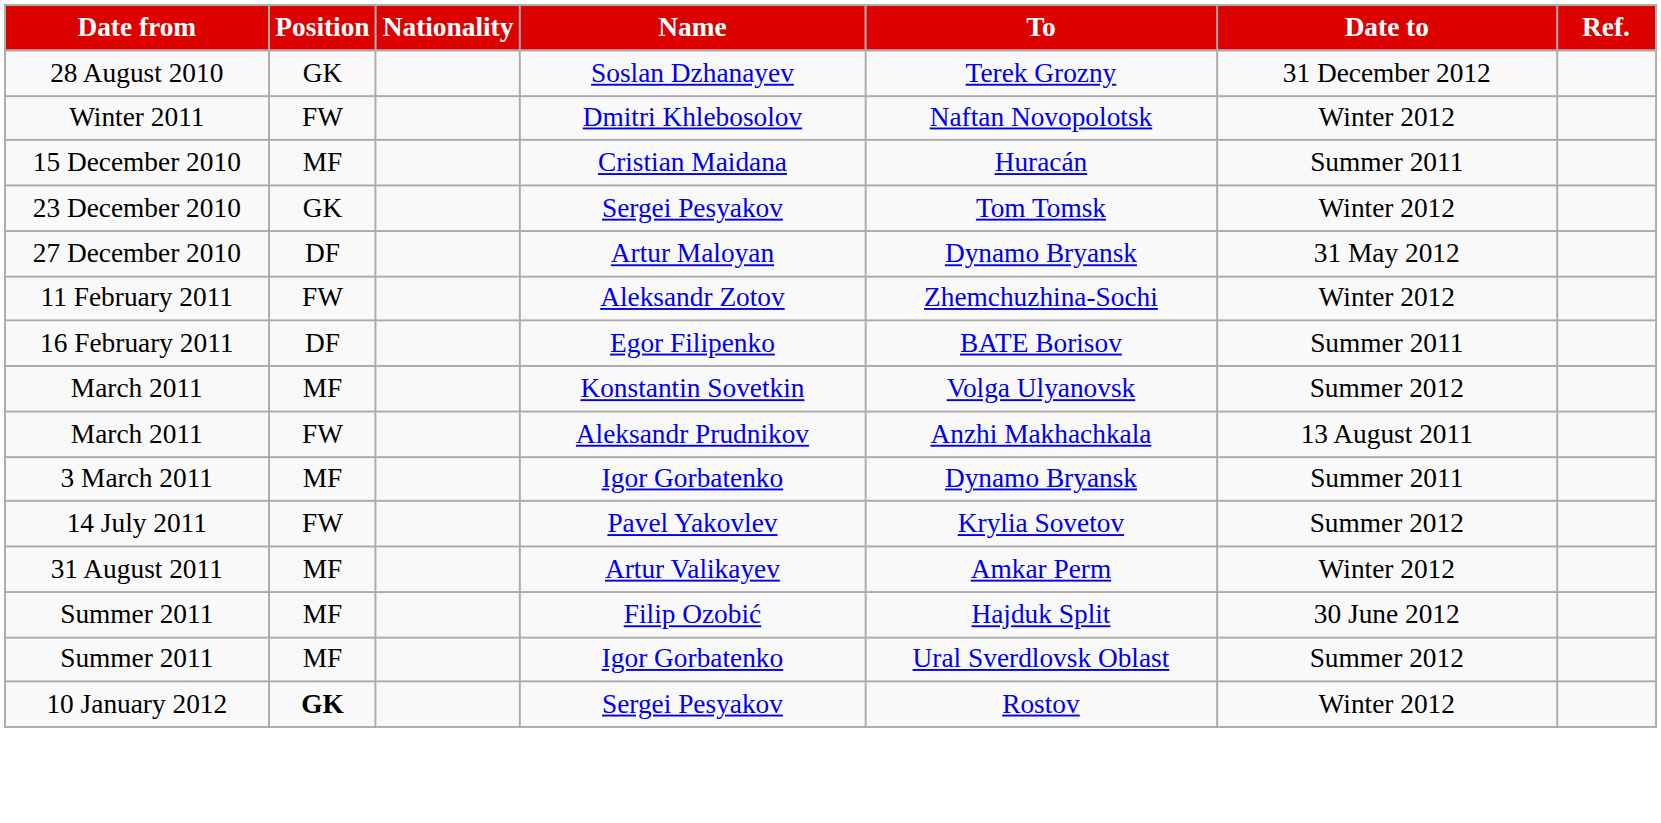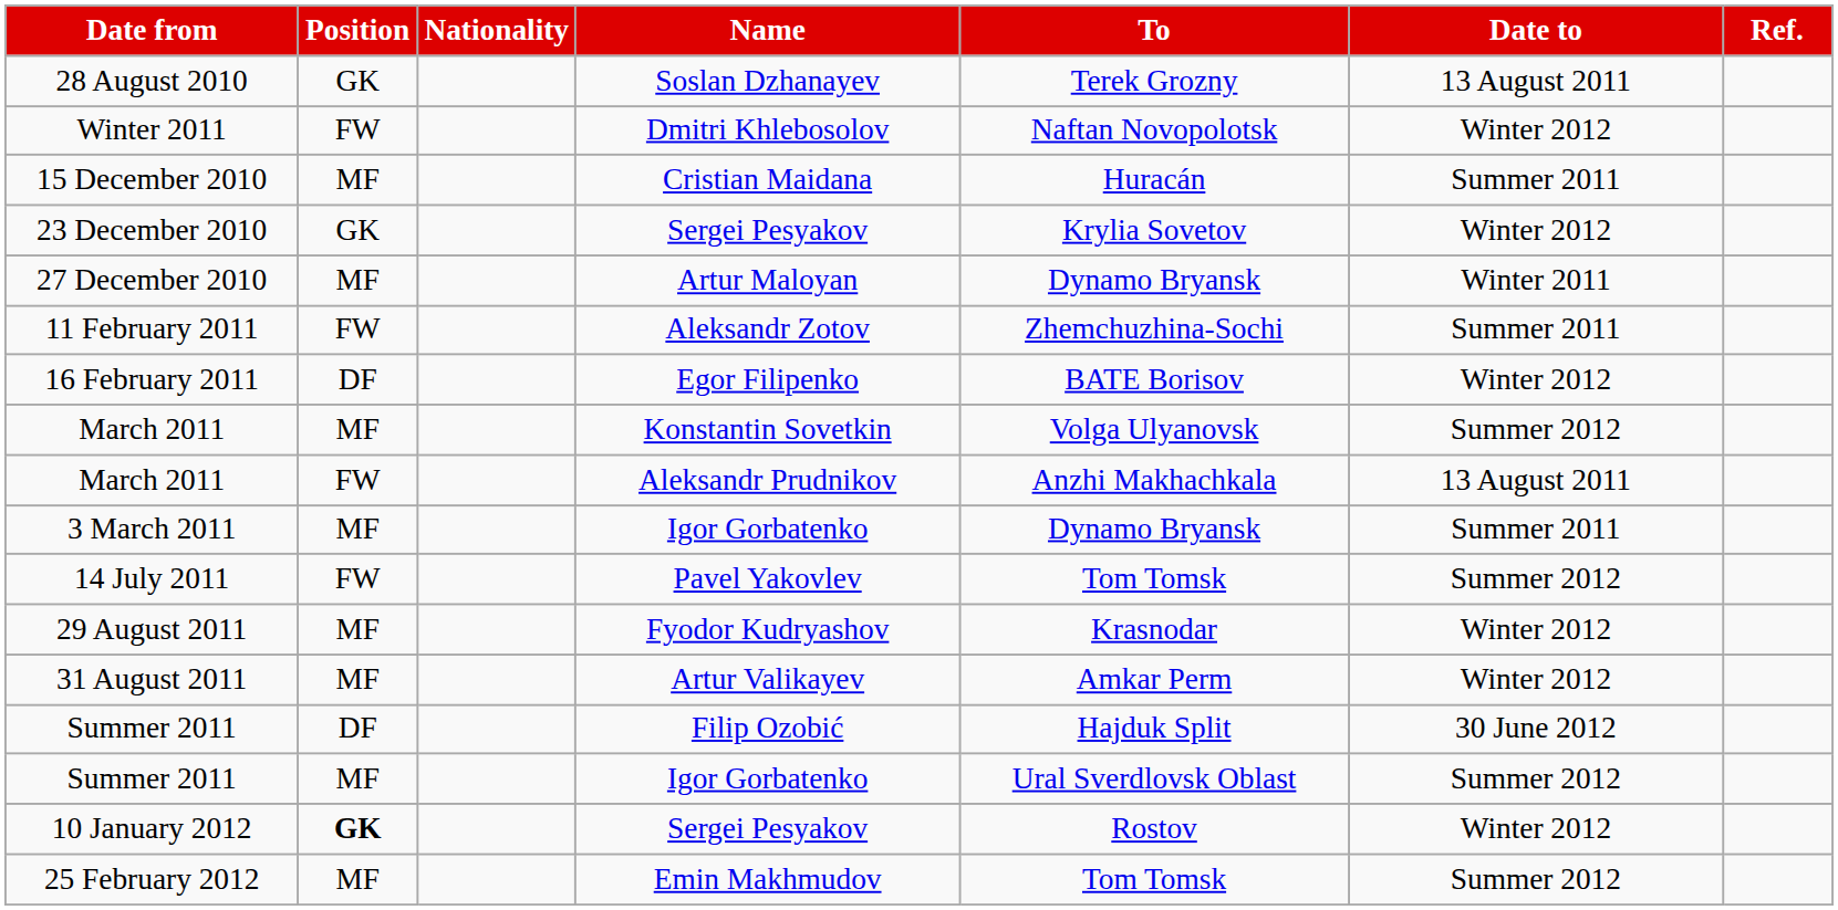 <table class="wikitable" style="text-align:center; font-size:90%; ">
 <tr>
 <th style="background:#DD0000; color:white; width:150px;">Date from</th>
 <th style="background:#DD0000; color:white; width:50px;">Position</th>
 <th style="background:#DD0000; color:white; width:50px;">Nationality</th>
 <th style="background:#DD0000; color:white; width:200px;">Name</th>
 <th style="background:#DD0000; color:white; width:200px;">To</th>
 <th style="background:#DD0000; color:white; width:200px;">Date to</th>
 <th style="background:#DD0000; color:white; width:50px;">Ref.</th>
 </tr>
 <tr>
 <td>28 August 2010</td>
 <td>GK</td>
 <td></td>
 <td><a href='#'>Soslan Dzhanayev</a></td>
 <td><a href='#'>Terek Grozny</a></td>
-<td>31 December 2012</td>
+<td>13 August 2011</td>
 <td></td>
 </tr>
 <tr>
 <td>Winter 2011</td>
 <td>FW</td>
 <td></td>
 <td><a href='#'>Dmitri Khlebosolov</a></td>
 <td><a href='#'>Naftan Novopolotsk</a></td>
 <td>Winter 2012</td>
 <td></td>
 </tr>
 <tr>
 <td>15 December 2010</td>
 <td>MF</td>
 <td></td>
 <td><a href='#'>Cristian Maidana</a></td>
 <td><a href='#'>Huracán</a></td>
 <td>Summer 2011</td>
 <td></td>
 </tr>
 <tr>
 <td>23 December 2010</td>
 <td>GK</td>
 <td></td>
 <td><a href='#'>Sergei Pesyakov</a></td>
-<td><a href='#'>Tom Tomsk</a></td>
+<td><a href='#'>Krylia Sovetov</a></td>
 <td>Winter 2012</td>
 <td></td>
 </tr>
 <tr>
 <td>27 December 2010</td>
-<td>DF</td>
+<td>MF</td>
 <td></td>
 <td><a href='#'>Artur Maloyan</a></td>
 <td><a href='#'>Dynamo Bryansk</a></td>
-<td>31 May 2012</td>
+<td>Winter 2011</td>
 <td></td>
 </tr>
 <tr>
 <td>11 February 2011</td>
 <td>FW</td>
 <td></td>
 <td><a href='#'>Aleksandr Zotov</a></td>
 <td><a href='#'>Zhemchuzhina-Sochi</a></td>
-<td>Winter 2012</td>
+<td>Summer 2011</td>
 <td></td>
 </tr>
 <tr>
 <td>16 February 2011</td>
 <td>DF</td>
 <td></td>
 <td><a href='#'>Egor Filipenko</a></td>
 <td><a href='#'>BATE Borisov</a></td>
-<td>Summer 2011</td>
+<td>Winter 2012</td>
 <td></td>
 </tr>
 <tr>
 <td>March 2011</td>
 <td>MF</td>
 <td></td>
 <td><a href='#'>Konstantin Sovetkin</a></td>
 <td><a href='#'>Volga Ulyanovsk</a></td>
 <td>Summer 2012</td>
 <td></td>
 </tr>
 <tr>
 <td>March 2011</td>
 <td>FW</td>
 <td></td>
 <td><a href='#'>Aleksandr Prudnikov</a></td>
 <td><a href='#'>Anzhi Makhachkala</a></td>
 <td>13 August 2011</td>
 <td></td>
 </tr>
 <tr>
 <td>3 March 2011</td>
 <td>MF</td>
 <td></td>
 <td><a href='#'>Igor Gorbatenko</a></td>
 <td><a href='#'>Dynamo Bryansk</a></td>
 <td>Summer 2011</td>
 <td></td>
 </tr>
 <tr>
 <td>14 July 2011</td>
 <td>FW</td>
 <td></td>
 <td><a href='#'>Pavel Yakovlev</a></td>
-<td><a href='#'>Krylia Sovetov</a></td>
+<td><a href='#'>Tom Tomsk</a></td>
 <td>Summer 2012</td>
+<td></td>
+</tr>
+<tr>
+<td>29 August 2011</td>
+<td>MF</td>
+<td></td>
+<td><a href='#'>Fyodor Kudryashov</a></td>
+<td><a href='#'>Krasnodar</a></td>
+<td>Winter 2012</td>
 <td></td>
 </tr>
 <tr>
 <td>31 August 2011</td>
 <td>MF</td>
 <td></td>
 <td><a href='#'>Artur Valikayev</a></td>
 <td><a href='#'>Amkar Perm</a></td>
 <td>Winter 2012</td>
 <td></td>
 </tr>
 <tr>
 <td>Summer 2011</td>
-<td>MF</td>
+<td>DF</td>
 <td></td>
 <td><a href='#'>Filip Ozobić</a></td>
 <td><a href='#'>Hajduk Split</a></td>
 <td>30 June 2012</td>
 <td></td>
 </tr>
 <tr>
 <td>Summer 2011</td>
 <td>MF</td>
 <td></td>
 <td><a href='#'>Igor Gorbatenko</a></td>
 <td><a href='#'>Ural Sverdlovsk Oblast</a></td>
 <td>Summer 2012</td>
 <td></td>
 </tr>
 <tr>
 <td>10 January 2012</td>
 <td><strong>GK</strong></td>
 <td></td>
 <td><a href='#'>Sergei Pesyakov</a></td>
 <td><a href='#'>Rostov</a></td>
 <td>Winter 2012</td>
 <td></td>
 </tr>
+<tr>
+<td>25 February 2012</td>
+<td>MF</td>
+<td></td>
+<td><a href='#'>Emin Makhmudov</a></td>
+<td><a href='#'>Tom Tomsk</a></td>
+<td>Summer 2012</td>
+<td></td>
+</tr>
 </table>
